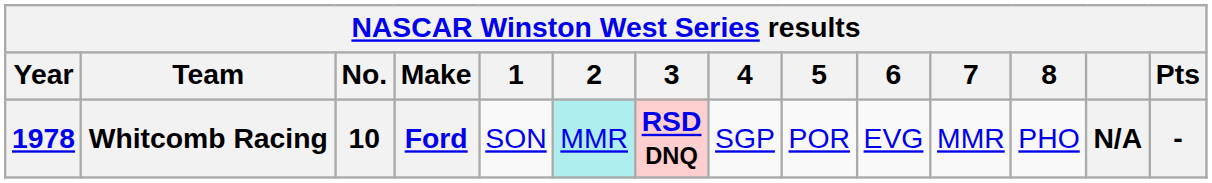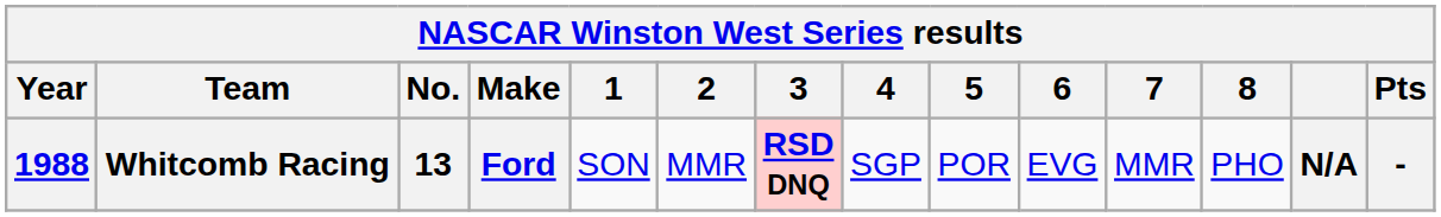 <table class="wikitable" style="text-align:center; font-size:75%">
 <tr>
 <th colspan=23><a href='#'>NASCAR Winston West Series</a> results</th>
 </tr>
 <tr>
 <th>Year</th>
 <th>Team</th>
 <th>No.</th>
 <th>Make</th>
 <th>1</th>
 <th>2</th>
 <th>3</th>
 <th>4</th>
 <th>5</th>
 <th>6</th>
 <th>7</th>
 <th>8</th>
 <th></th>
 <th>Pts</th>
 </tr>
 <tr>
-<th><a href='#'>1978</a></th>
+<th><a href='#'>1988</a></th>
 <th>Whitcomb Racing</th>
-<th>10</th>
+<th>13</th>
 <th><a href='#'>Ford</a></th>
 <td><a href='#'>SON</a></td>
-<td style="background: paleturquoise;"><a href='#'>MMR</a></td>
+<td><a href='#'>MMR</a></td>
 <td style="background:#FFCFCF;"><strong><a href='#'>RSD</a><br><small>DNQ</small></strong></td>
 <td><a href='#'>SGP</a></td>
 <td><a href='#'>POR</a></td>
 <td><a href='#'>EVG</a></td>
 <td><a href='#'>MMR</a></td>
 <td><a href='#'>PHO</a></td>
 <th>N/A</th>
 <th>-</th>
 </tr>
 </table>
